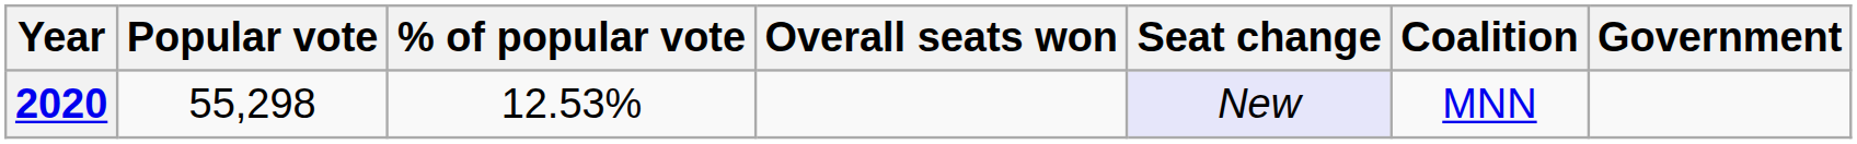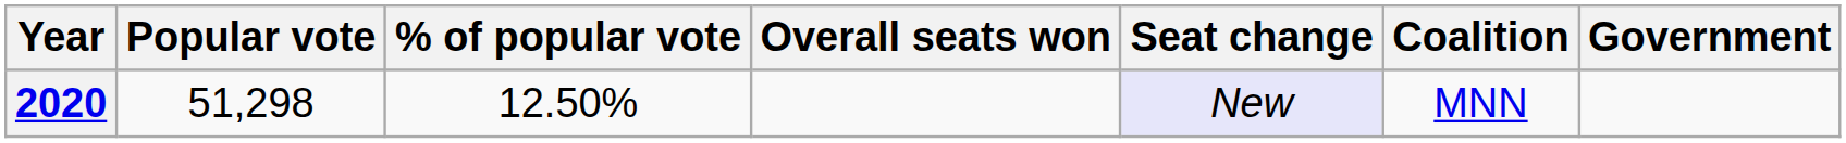 <table class="wikitable" style="text-align:center">
 <tr>
 <th>Year</th>
 <th>Popular vote</th>
 <th>% of popular vote</th>
 <th>Overall seats won</th>
 <th>Seat change</th>
 <th>Coalition</th>
 <th>Government</th>
 </tr>
 <tr>
 <th><a href='#'>2020</a></th>
-<td>55,298</td>
-<td>12.53%</td>
+<td>51,298</td>
+<td>12.50%</td>
 <td></td>
 <td style="background: lavender;"><em>New</em></td>
 <td><a href='#'>MNN</a></td>
 <td></td>
 </tr>
 </table>
